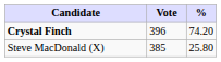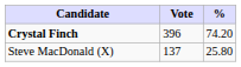 <table class="wikitable">
 <tr>
 <th style="background:#ddf; width:200px;">Candidate</th>
 <th style="background:#ddf; width:50px;">Vote</th>
 <th style="background:#ddf; width:30px;">%</th>
 </tr>
 <tr>
 <td><strong>Crystal Finch</strong></td>
 <td>396</td>
 <td>74.20</td>
 </tr>
 <tr>
 <td>Steve MacDonald (X)</td>
-<td>385</td>
+<td>137</td>
 <td>25.80</td>
 </tr>
 </table>
